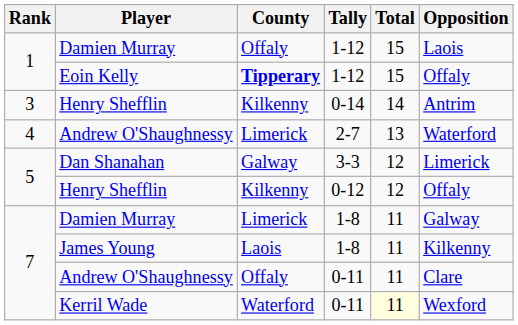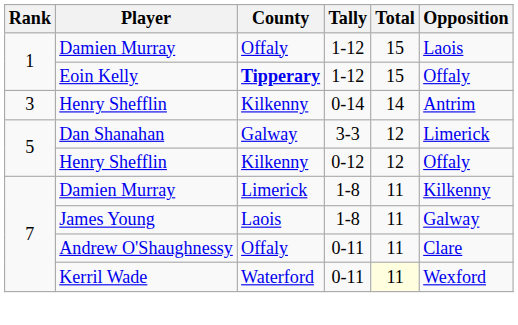 <table class="wikitable">
 <tr>
 <th>Rank</th>
 <th>Player</th>
 <th>County</th>
 <th>Tally</th>
 <th>Total</th>
 <th>Opposition</th>
 </tr>
 <tr>
 <td rowspan="2" align="center">1</td>
 <td><a href='#'>Damien Murray</a></td>
 <td><a href='#'>Offaly</a></td>
 <td align="center">1-12</td>
 <td align="center">15</td>
 <td><a href='#'>Laois</a></td>
 </tr>
 <tr>
 <td><a href='#'>Eoin Kelly</a></td>
 <td><strong><a href='#'>Tipperary</a></strong></td>
 <td align="center">1-12</td>
 <td align="center">15</td>
 <td><a href='#'>Offaly</a></td>
 </tr>
 <tr>
 <td rowspan="1" align="center">3</td>
 <td><a href='#'>Henry Shefflin</a></td>
 <td><a href='#'>Kilkenny</a></td>
 <td align="center">0-14</td>
 <td align="center">14</td>
 <td><a href='#'>Antrim</a></td>
 </tr>
 <tr>
-<td rowspan="1" align="center">4</td>
-<td><a href='#'>Andrew O'Shaughnessy</a></td>
-<td><a href='#'>Limerick</a></td>
-<td align="center">2-7</td>
-<td align="center">13</td>
-<td><a href='#'>Waterford</a></td>
-</tr>
-<tr>
 <td rowspan="2" align="center">5</td>
 <td><a href='#'>Dan Shanahan</a></td>
 <td><a href='#'>Galway</a></td>
 <td align="center">3-3</td>
 <td align="center">12</td>
 <td><a href='#'>Limerick</a></td>
 </tr>
 <tr>
 <td><a href='#'>Henry Shefflin</a></td>
 <td><a href='#'>Kilkenny</a></td>
 <td align="center">0-12</td>
 <td align="center">12</td>
 <td><a href='#'>Offaly</a></td>
 </tr>
 <tr>
 <td rowspan="4" align="center">7</td>
 <td><a href='#'>Damien Murray</a></td>
 <td><a href='#'>Limerick</a></td>
 <td align="center">1-8</td>
 <td align="center">11</td>
-<td><a href='#'>Galway</a></td>
+<td><a href='#'>Kilkenny</a></td>
 </tr>
 <tr>
 <td><a href='#'>James Young</a></td>
 <td><a href='#'>Laois</a></td>
 <td align="center">1-8</td>
 <td align="center">11</td>
-<td><a href='#'>Kilkenny</a></td>
+<td><a href='#'>Galway</a></td>
 </tr>
 <tr>
 <td><a href='#'>Andrew O'Shaughnessy</a></td>
 <td><a href='#'>Offaly</a></td>
 <td align="center">0-11</td>
 <td align="center">11</td>
 <td><a href='#'>Clare</a></td>
 </tr>
 <tr>
 <td><a href='#'>Kerril Wade</a></td>
 <td><a href='#'>Waterford</a></td>
 <td align="center">0-11</td>
 <td align="center" style="background: lightyellow;">11</td>
 <td><a href='#'>Wexford</a></td>
 </tr>
 </table>
